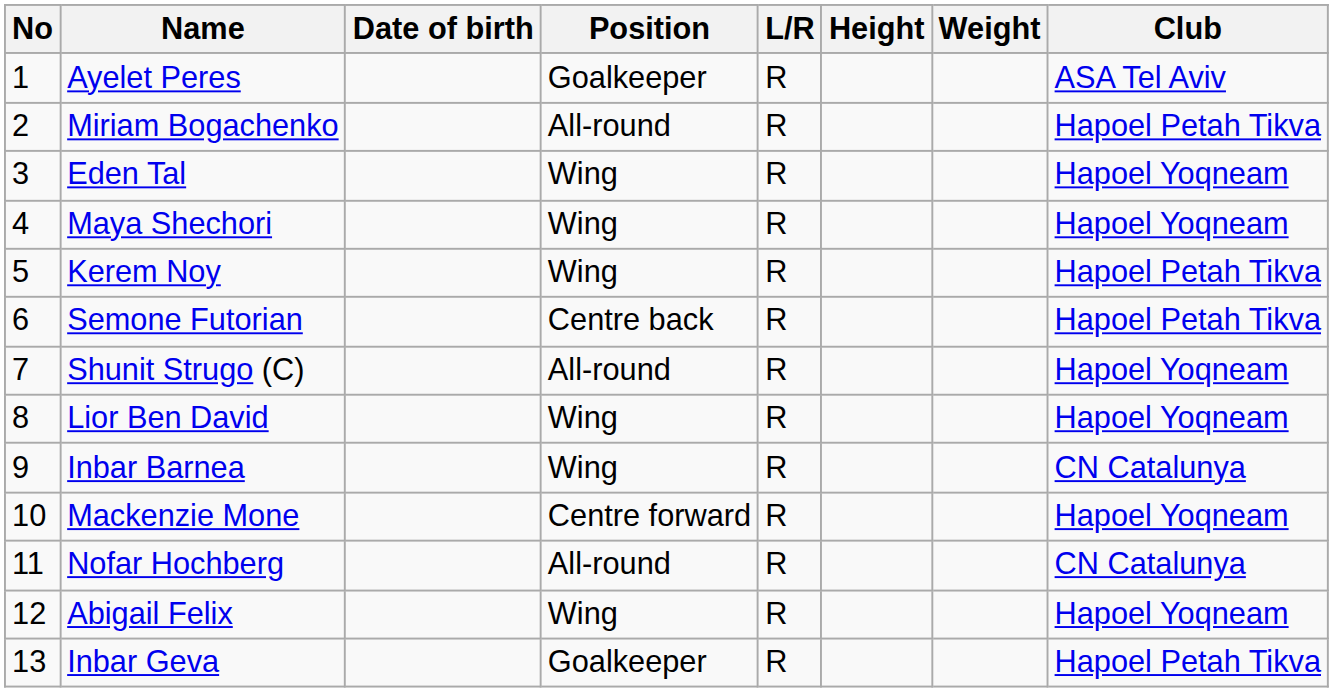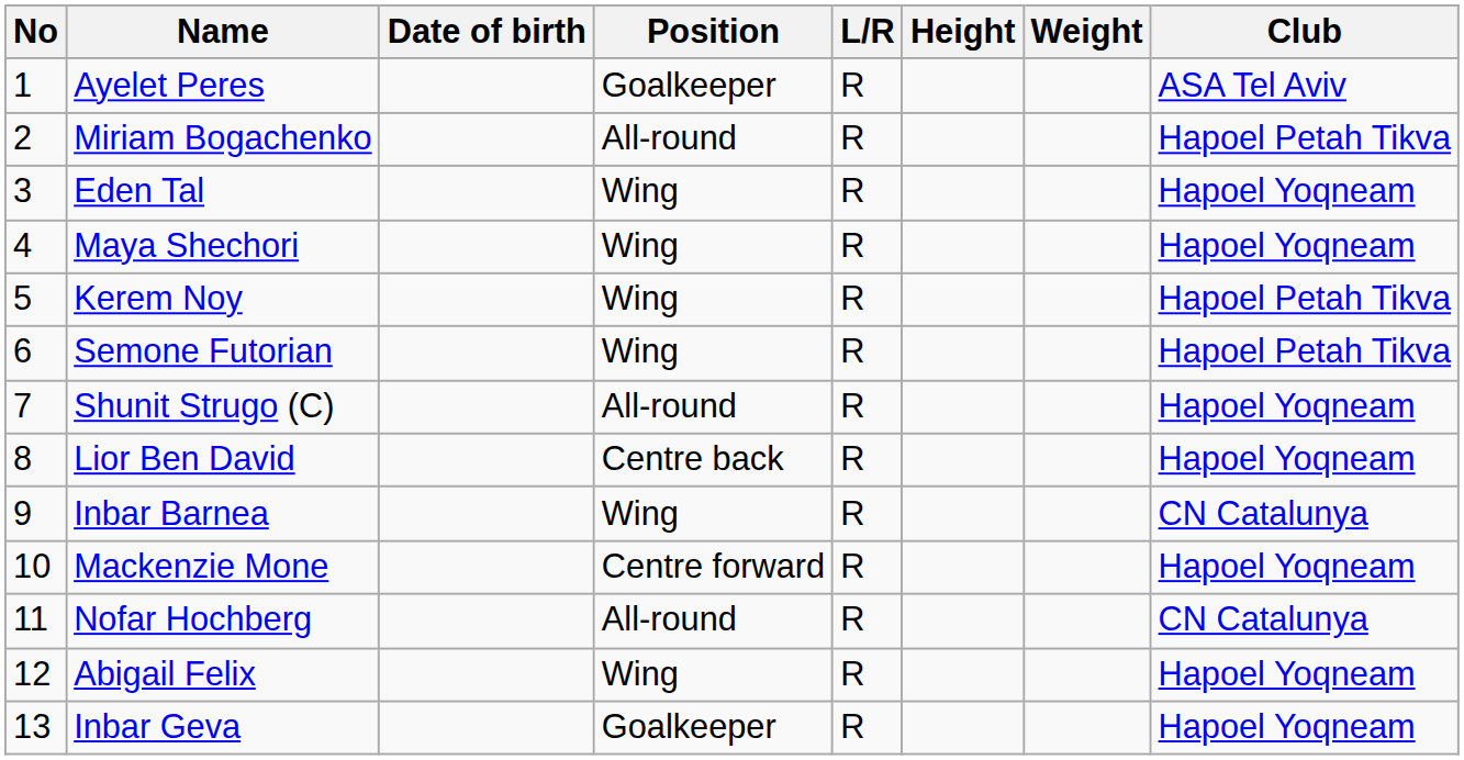 <table class="wikitable sortable" text-align:center;">
 <tr>
 <th>No</th>
 <th>Name</th>
 <th>Date of birth</th>
 <th>Position</th>
 <th>L/R</th>
 <th>Height</th>
 <th>Weight</th>
 <th>Club</th>
 </tr>
 <tr>
 <td>1</td>
 <td align=left><a href='#'>Ayelet Peres</a></td>
 <td align=left></td>
 <td>Goalkeeper</td>
 <td>R</td>
 <td></td>
 <td></td>
 <td align=left> <a href='#'>ASA Tel Aviv</a></td>
 </tr>
 <tr>
 <td>2</td>
 <td align=left><a href='#'>Miriam Bogachenko</a></td>
 <td align=left></td>
 <td>All-round</td>
 <td>R</td>
 <td></td>
 <td></td>
 <td align=left> <a href='#'>Hapoel Petah Tikva</a></td>
 </tr>
 <tr>
 <td>3</td>
 <td align=left><a href='#'>Eden Tal</a></td>
 <td align=left></td>
 <td>Wing</td>
 <td>R</td>
 <td></td>
 <td></td>
 <td align=left> <a href='#'>Hapoel Yoqneam</a></td>
 </tr>
 <tr>
 <td>4</td>
 <td align=left><a href='#'>Maya Shechori</a></td>
 <td align=left></td>
 <td>Wing</td>
 <td>R</td>
 <td></td>
 <td></td>
 <td align=left> <a href='#'>Hapoel Yoqneam</a></td>
 </tr>
 <tr>
 <td>5</td>
 <td align=left><a href='#'>Kerem Noy</a></td>
 <td align=left></td>
 <td>Wing</td>
 <td>R</td>
 <td></td>
 <td></td>
 <td align=left> <a href='#'>Hapoel Petah Tikva</a></td>
 </tr>
 <tr>
 <td>6</td>
 <td align=left><a href='#'>Semone Futorian</a></td>
 <td align=left></td>
-<td>Centre back</td>
+<td>Wing</td>
 <td>R</td>
 <td></td>
 <td></td>
 <td align=left> <a href='#'>Hapoel Petah Tikva</a></td>
 </tr>
 <tr>
 <td>7</td>
 <td align=left><a href='#'>Shunit Strugo</a> (C)</td>
 <td align=left></td>
 <td>All-round</td>
 <td>R</td>
 <td></td>
 <td></td>
 <td align=left> <a href='#'>Hapoel Yoqneam</a></td>
 </tr>
 <tr>
 <td>8</td>
 <td align=left><a href='#'>Lior Ben David</a></td>
 <td align=left></td>
-<td>Wing</td>
+<td>Centre back</td>
 <td>R</td>
 <td></td>
 <td></td>
 <td align=left> <a href='#'>Hapoel Yoqneam</a></td>
 </tr>
 <tr>
 <td>9</td>
 <td align=left><a href='#'>Inbar Barnea</a></td>
 <td align=left></td>
 <td>Wing</td>
 <td>R</td>
 <td></td>
 <td></td>
 <td align=left> <a href='#'>CN Catalunya</a></td>
 </tr>
 <tr>
 <td>10</td>
 <td align=left><a href='#'>Mackenzie Mone</a></td>
 <td align=left></td>
 <td>Centre forward</td>
 <td>R</td>
 <td></td>
 <td></td>
 <td align=left> <a href='#'>Hapoel Yoqneam</a></td>
 </tr>
 <tr>
 <td>11</td>
 <td align=left><a href='#'>Nofar Hochberg</a></td>
 <td align=left></td>
 <td>All-round</td>
 <td>R</td>
 <td></td>
 <td></td>
 <td align=left> <a href='#'>CN Catalunya</a></td>
 </tr>
 <tr>
 <td>12</td>
 <td align=left><a href='#'>Abigail Felix</a></td>
 <td align=left></td>
 <td>Wing</td>
 <td>R</td>
 <td></td>
 <td></td>
 <td align=left> <a href='#'>Hapoel Yoqneam</a></td>
 </tr>
 <tr>
 <td>13</td>
 <td align=left><a href='#'>Inbar Geva</a></td>
 <td align=left></td>
 <td>Goalkeeper</td>
 <td>R</td>
 <td></td>
 <td></td>
-<td align=left> <a href='#'>Hapoel Petah Tikva</a></td>
+<td align=left> <a href='#'>Hapoel Yoqneam</a></td>
 </tr>
 </table>
